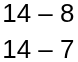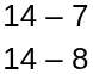 <table style="text-align:center">
 <tr>
 <th width=200></th>
 <th width=100></th>
 <th width=200></th>
 </tr>
 <tr>
 <td align=right><strong></strong></td>
-<td>14 – 8</td>
+<td>14 – 7</td>
 <td align=left></td>
 </tr>
 <tr>
 <td align=right><strong></strong></td>
-<td>14 – 7</td>
+<td>14 – 8</td>
 <td align=left></td>
 </tr>
 </table>
